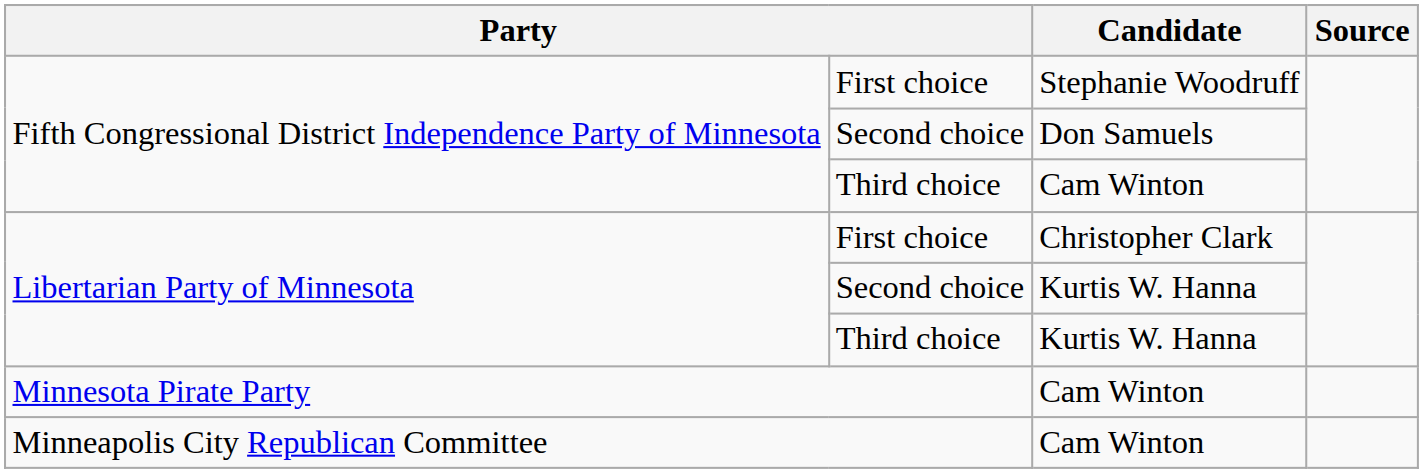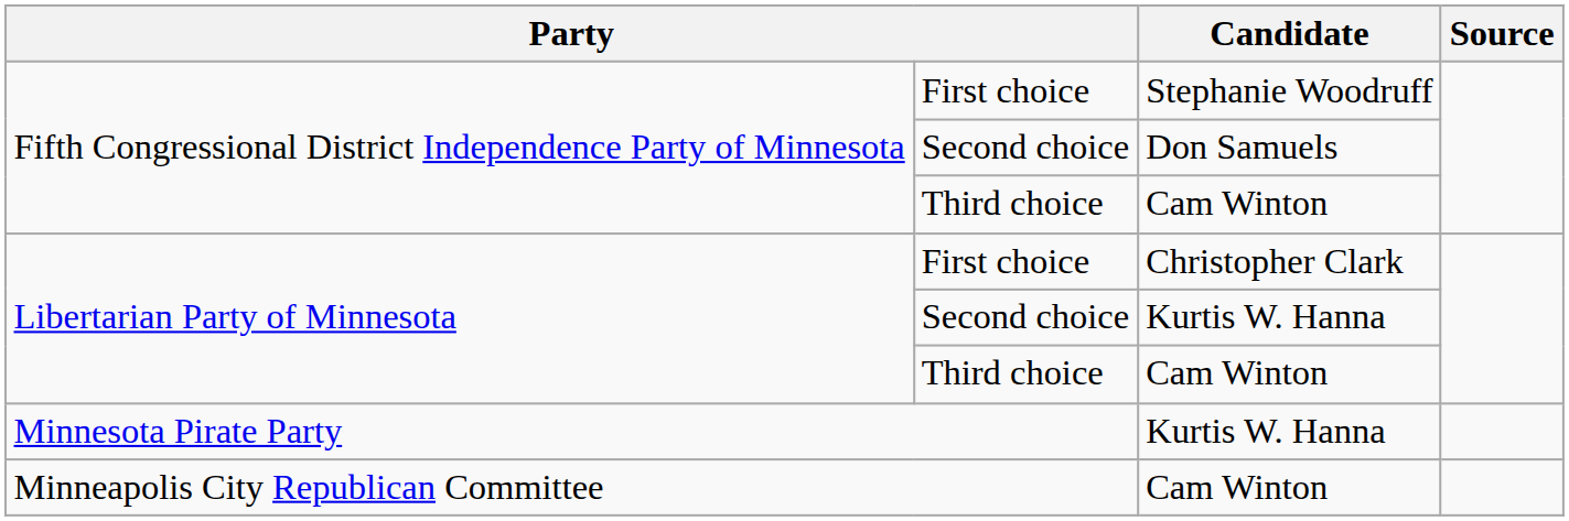 <table class="wikitable">
 <tr>
 <th colspan="2">Party</th>
 <th>Candidate</th>
 <th>Source</th>
 </tr>
 <tr>
 <td rowspan="3">Fifth Congressional District <a href='#'>Independence Party of Minnesota</a></td>
 <td>First choice</td>
 <td>Stephanie Woodruff</td>
 <td rowspan="3"></td>
 </tr>
 <tr>
 <td>Second choice</td>
 <td>Don Samuels</td>
 </tr>
 <tr>
 <td>Third choice</td>
 <td>Cam Winton</td>
 </tr>
 <tr>
 <td rowspan="3"><a href='#'>Libertarian Party of Minnesota</a></td>
 <td>First choice</td>
 <td>Christopher Clark</td>
 <td rowspan="3"></td>
 </tr>
 <tr>
 <td>Second choice</td>
 <td>Kurtis W. Hanna</td>
 </tr>
 <tr>
 <td>Third choice</td>
-<td>Kurtis W. Hanna</td>
+<td>Cam Winton</td>
 </tr>
 <tr>
 <td colspan="2"><a href='#'>Minnesota Pirate Party</a></td>
-<td>Cam Winton</td>
+<td>Kurtis W. Hanna</td>
 <td></td>
 </tr>
 <tr>
 <td colspan="2">Minneapolis City <a href='#'>Republican</a> Committee</td>
 <td>Cam Winton</td>
 <td></td>
 </tr>
 </table>
